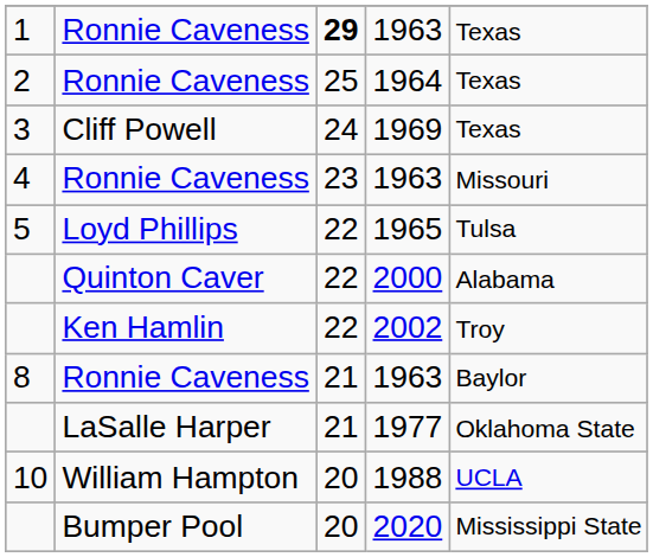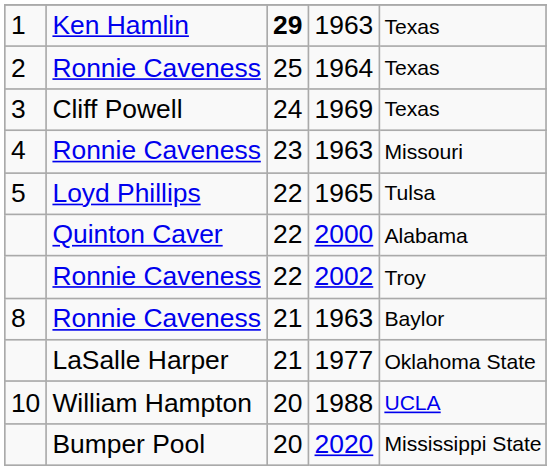 <table class="wikitable">
 <tr>
 </tr>
 <tr>
 <td>1</td>
-<td><a href='#'>Ronnie Caveness</a></td>
+<td><a href='#'>Ken Hamlin</a></td>
 <td><strong>29</strong></td>
 <td>1963</td>
 <td style="font-size:80%;">Texas</td>
 </tr>
 <tr>
 <td>2</td>
 <td><a href='#'>Ronnie Caveness</a></td>
 <td>25</td>
 <td>1964</td>
 <td style="font-size:80%;">Texas</td>
 </tr>
 <tr>
 <td>3</td>
 <td>Cliff Powell</td>
 <td>24</td>
 <td>1969</td>
 <td style="font-size:80%;">Texas</td>
 </tr>
 <tr>
 <td>4</td>
 <td><a href='#'>Ronnie Caveness</a></td>
 <td>23</td>
 <td>1963</td>
 <td style="font-size:80%;">Missouri</td>
 </tr>
 <tr>
 <td>5</td>
 <td><a href='#'>Loyd Phillips</a></td>
 <td>22</td>
 <td>1965</td>
 <td style="font-size:80%;">Tulsa</td>
 </tr>
 <tr>
 <td></td>
 <td><a href='#'>Quinton Caver</a></td>
 <td>22</td>
 <td><a href='#'>2000</a></td>
 <td style="font-size:80%;">Alabama</td>
 </tr>
 <tr>
 <td></td>
-<td><a href='#'>Ken Hamlin</a></td>
+<td><a href='#'>Ronnie Caveness</a></td>
 <td>22</td>
 <td><a href='#'>2002</a></td>
 <td style="font-size:80%;">Troy</td>
 </tr>
 <tr>
 <td>8</td>
 <td><a href='#'>Ronnie Caveness</a></td>
 <td>21</td>
 <td>1963</td>
 <td style="font-size:80%;">Baylor</td>
 </tr>
 <tr>
 <td></td>
 <td>LaSalle Harper</td>
 <td>21</td>
 <td>1977</td>
 <td style="font-size:80%;">Oklahoma State</td>
 </tr>
 <tr>
 <td>10</td>
 <td>William Hampton</td>
 <td>20</td>
 <td>1988</td>
 <td style="font-size:80%;"><a href='#'>UCLA</a></td>
 </tr>
 <tr>
 <td></td>
 <td>Bumper Pool</td>
 <td>20</td>
 <td><a href='#'>2020</a></td>
 <td style="font-size:80%;">Mississippi State</td>
 </tr>
 </table>
